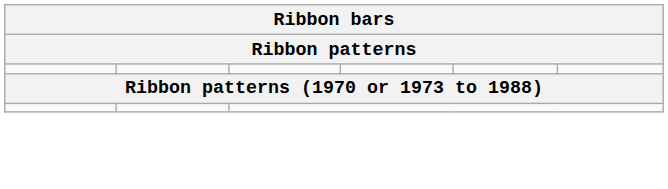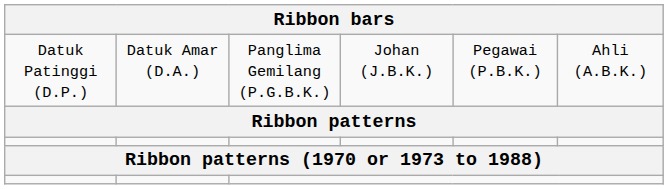 <table align=center class=wikitable width=75%>
 <tr>
 <th colspan=6>Ribbon bars</th>
+</tr>
+<tr>
+<td width=17% valign=top align=center><small>Datuk Patinggi (D.P.)</small></td>
+<td width=17% valign=top align=center><small>Datuk Amar (D.A.)</small></td>
+<td width=17% valign=top align=center><small> Panglima Gemilang<br> (P.G.B.K.) </small></td>
+<td width=17% valign=top align=center><small>Johan (J.B.K.)  </small></td>
+<td width=16% valign=top align=center><small>Pegawai (P.B.K.)</small></td>
+<td width=16% valign=top align=center><small> Ahli (A.B.K.)</small></td>
 </tr>
 <tr>
 <th colspan=6>Ribbon patterns</th>
 </tr>
 <tr>
 <td width=17% valign=top align=center></td>
 <td width=17% valign=top align=center></td>
 <td width=17% valign=top align=center></td>
 <td width=17% valign=top align=center></td>
 <td width=16% valign=top align=center></td>
 <td width=16% valign=top align=center></td>
 </tr>
 <tr>
 <th colspan=6>Ribbon patterns (1970 or 1973 to 1988)</th>
 </tr>
 <tr>
 <td width=17% valign=top align=center></td>
 <td width=17% valign=top align=center></td>
 </tr>
 </table>
